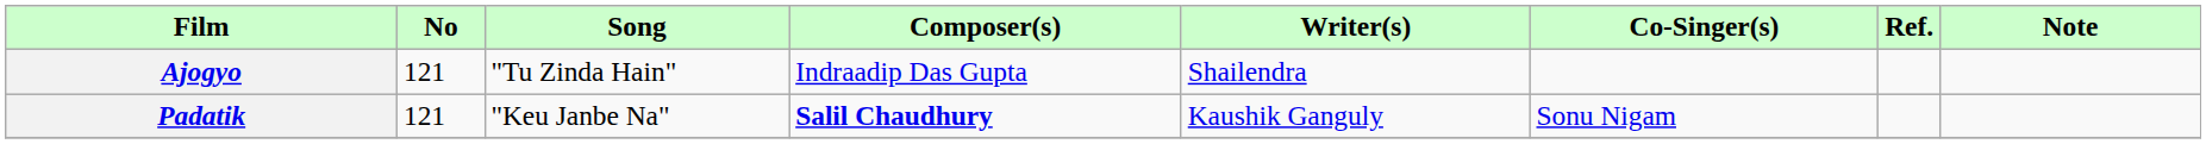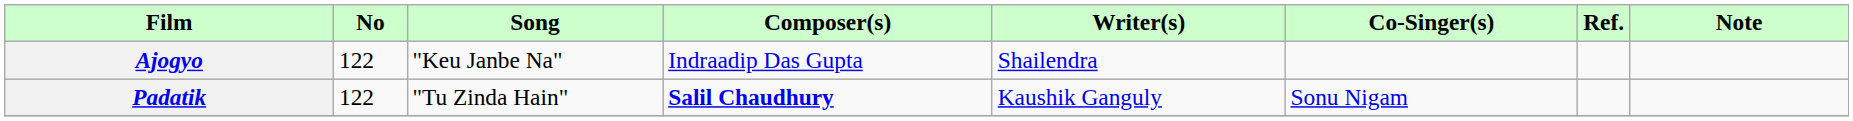 <table class="wikitable plainrowheaders" style="width:100%;" textcolor:#000;">
 <tr style="background:#cfc; text-align:center;">
 <td scope="col" style="width:18%;"><strong>Film</strong></td>
 <td scope="col" style="width:4%;"><strong>No</strong></td>
 <td scope="col" style="width:14%;"><strong>Song</strong></td>
 <td scope="col" style="width:18%;"><strong>Composer(s)</strong></td>
 <td scope="col" style="width:16%;"><strong>Writer(s)</strong></td>
 <td scope="col" style="width:16%;"><strong>Co-Singer(s)</strong></td>
 <td scope="col" style="width:2%;"><strong>Ref.</strong></td>
 <td scope="col" style="width:12%;"><strong>Note</strong></td>
 </tr>
 <tr>
 <th scope="row"><em><a href='#'>Ajogyo</a></em></th>
-<td>121</td>
-<td>"Tu Zinda Hain"</td>
+<td>122</td>
+<td>"Keu Janbe Na"</td>
 <td><a href='#'>Indraadip Das Gupta</a></td>
 <td><a href='#'>Shailendra</a></td>
 <td></td>
 <td></td>
 <td></td>
 </tr>
 <tr>
 <th scope="row"><em><a href='#'>Padatik</a></em></th>
-<td>121</td>
-<td>"Keu Janbe Na"</td>
+<td>122</td>
+<td>"Tu Zinda Hain"</td>
 <td><strong><a href='#'>Salil Chaudhury</a></strong></td>
 <td><a href='#'>Kaushik Ganguly</a></td>
 <td><a href='#'>Sonu Nigam</a></td>
 <td></td>
 <td></td>
 </tr>
 <tr>
 </tr>
 </table>
